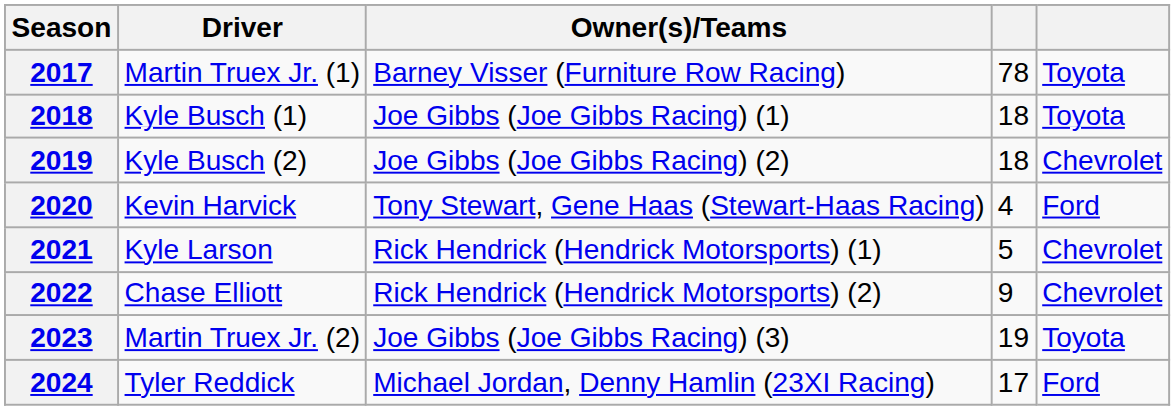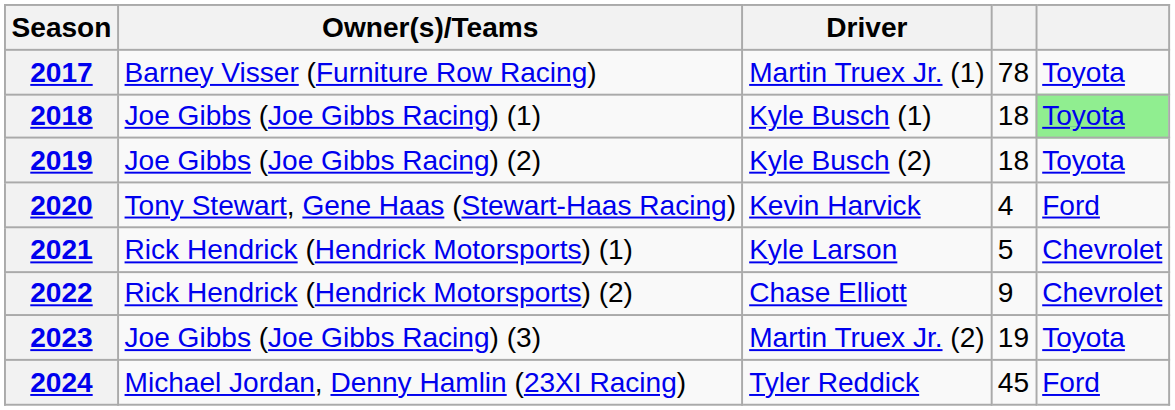 <table class="wikitable sortable" style="font-size: 90%;">
 <tr>
 <th>Season</th>
+<th>Owner(s)/Teams</th>
 <th>Driver</th>
-<th>Owner(s)/Teams</th>
 <th></th>
 <th></th>
 </tr>
 <tr>
 <th scope="col"><a href='#'>2017</a></th>
+<td scope="col"><a href='#'>Barney Visser</a> (<a href='#'>Furniture Row Racing</a>)</td>
 <td scope="col"><a href='#'>Martin Truex Jr.</a> (1)</td>
-<td scope="col"><a href='#'>Barney Visser</a> (<a href='#'>Furniture Row Racing</a>)</td>
 <td scope="col">78</td>
 <td scope="col"><a href='#'>Toyota</a></td>
 </tr>
 <tr>
 <th><a href='#'>2018</a></th>
+<td><a href='#'>Joe Gibbs</a> (<a href='#'>Joe Gibbs Racing</a>) (1)</td>
 <td><a href='#'>Kyle Busch</a> (1)</td>
-<td><a href='#'>Joe Gibbs</a> (<a href='#'>Joe Gibbs Racing</a>) (1)</td>
+<td>18</td>
+<td style="background: lightgreen;"><a href='#'>Toyota</a></td>
+</tr>
+<tr>
+<th><a href='#'>2019</a></th>
+<td><a href='#'>Joe Gibbs</a> (<a href='#'>Joe Gibbs Racing</a>) (2)</td>
+<td><a href='#'>Kyle Busch</a> (2)</td>
 <td>18</td>
 <td><a href='#'>Toyota</a></td>
 </tr>
 <tr>
-<th><a href='#'>2019</a></th>
-<td><a href='#'>Kyle Busch</a> (2)</td>
-<td><a href='#'>Joe Gibbs</a> (<a href='#'>Joe Gibbs Racing</a>) (2)</td>
-<td>18</td>
-<td><a href='#'>Chevrolet</a></td>
-</tr>
-<tr>
 <th><a href='#'>2020</a></th>
+<td><a href='#'>Tony Stewart</a>, <a href='#'>Gene Haas</a> (<a href='#'>Stewart-Haas Racing</a>)</td>
 <td><a href='#'>Kevin Harvick</a></td>
-<td><a href='#'>Tony Stewart</a>, <a href='#'>Gene Haas</a> (<a href='#'>Stewart-Haas Racing</a>)</td>
 <td>4</td>
 <td><a href='#'>Ford</a></td>
 </tr>
 <tr>
 <th><a href='#'>2021</a></th>
+<td><a href='#'>Rick Hendrick</a> (<a href='#'>Hendrick Motorsports</a>) (1)</td>
 <td><a href='#'>Kyle Larson</a></td>
-<td><a href='#'>Rick Hendrick</a> (<a href='#'>Hendrick Motorsports</a>) (1)</td>
 <td>5</td>
 <td><a href='#'>Chevrolet</a></td>
 </tr>
 <tr>
 <th><a href='#'>2022</a></th>
+<td><a href='#'>Rick Hendrick</a> (<a href='#'>Hendrick Motorsports</a>) (2)</td>
 <td><a href='#'>Chase Elliott</a></td>
-<td><a href='#'>Rick Hendrick</a> (<a href='#'>Hendrick Motorsports</a>) (2)</td>
 <td>9</td>
 <td><a href='#'>Chevrolet</a></td>
 </tr>
 <tr>
 <th><a href='#'>2023</a></th>
+<td><a href='#'>Joe Gibbs</a> (<a href='#'>Joe Gibbs Racing</a>) (3)</td>
 <td><a href='#'>Martin Truex Jr.</a> (2)</td>
-<td><a href='#'>Joe Gibbs</a> (<a href='#'>Joe Gibbs Racing</a>) (3)</td>
 <td>19</td>
 <td><a href='#'>Toyota</a></td>
 </tr>
 <tr>
 <th><a href='#'>2024</a></th>
+<td><a href='#'>Michael Jordan</a>, <a href='#'>Denny Hamlin</a> (<a href='#'>23XI Racing</a>)</td>
 <td><a href='#'>Tyler Reddick</a></td>
-<td><a href='#'>Michael Jordan</a>, <a href='#'>Denny Hamlin</a> (<a href='#'>23XI Racing</a>)</td>
-<td>17</td>
+<td>45</td>
 <td><a href='#'>Ford</a></td>
 </tr>
 </table>
